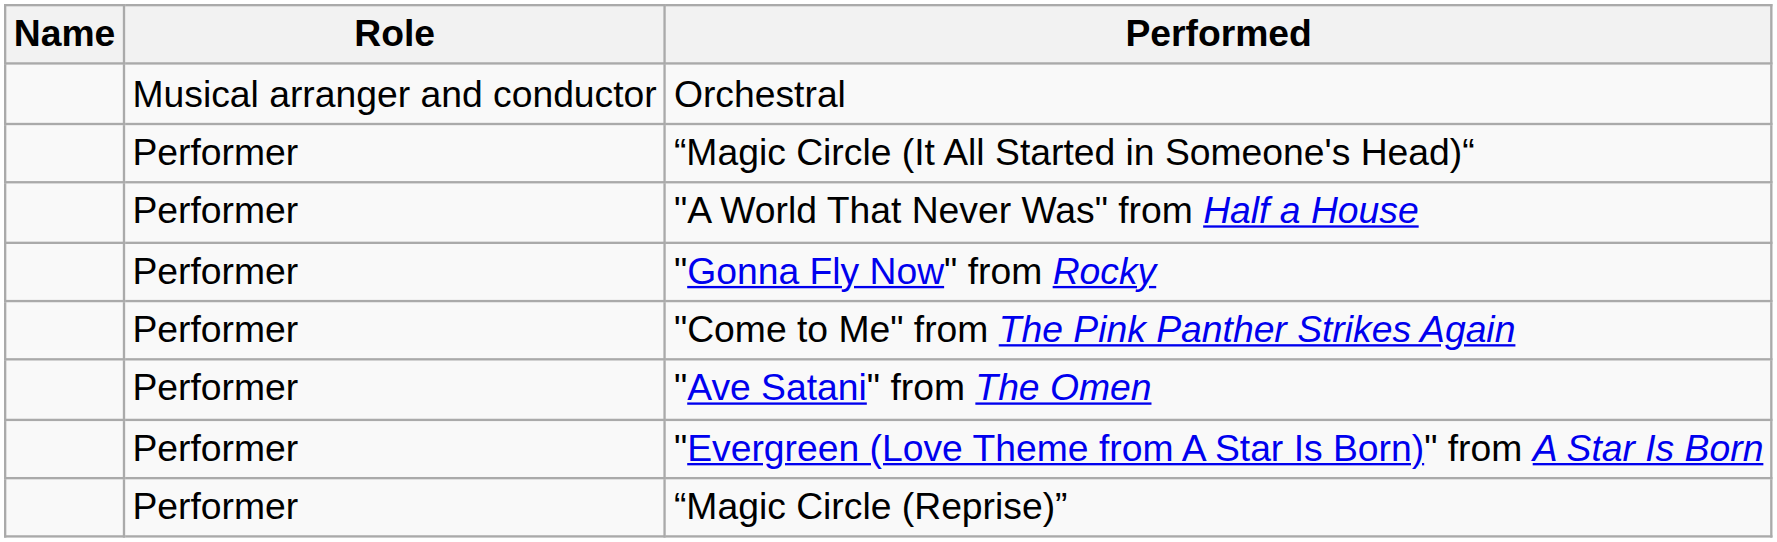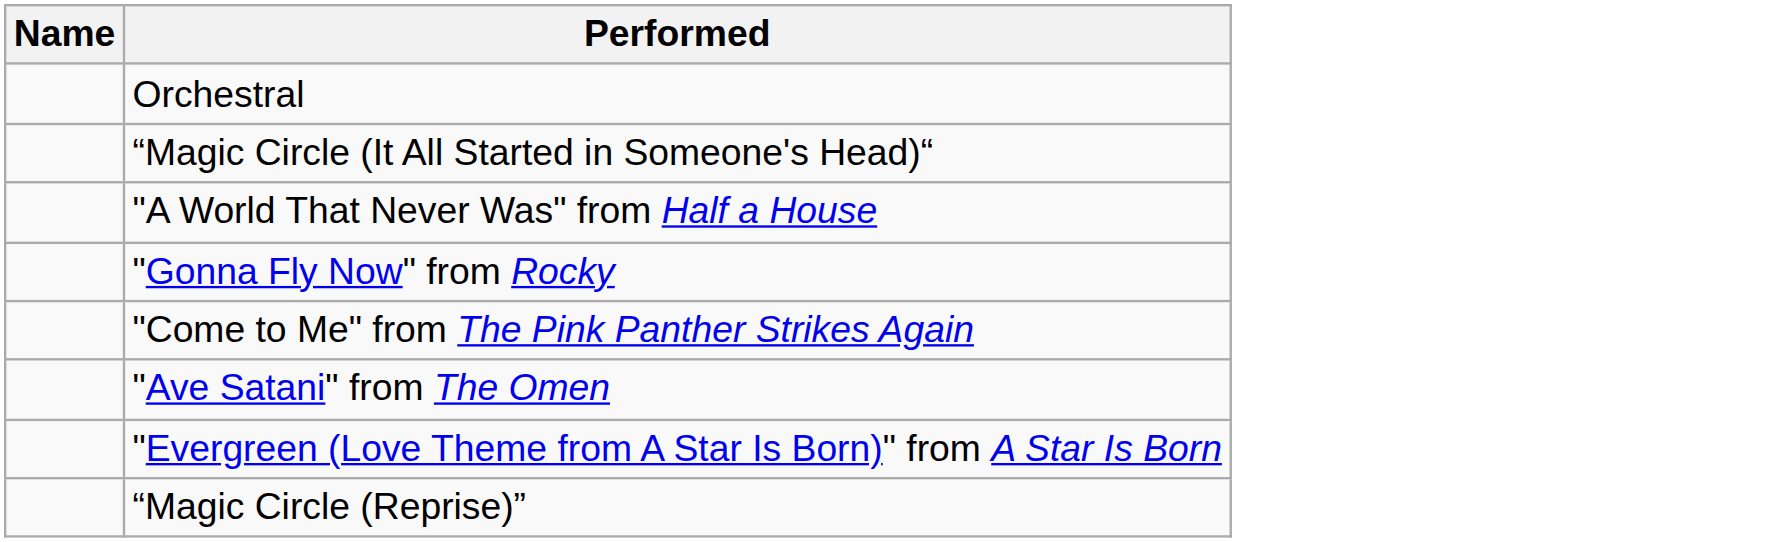 <table class="wikitable sortable">
 <tr>
 <th>Name</th>
-<th>Role</th>
 <th>Performed</th>
 </tr>
 <tr>
 <td></td>
-<td>Musical arranger and conductor</td>
 <td>Orchestral</td>
 </tr>
 <tr>
 <td></td>
-<td>Performer</td>
 <td>“Magic Circle (It All Started in Someone's Head)“</td>
 </tr>
 <tr>
 <td></td>
-<td>Performer</td>
 <td>"A World That Never Was" from <em><a href='#'>Half a House</a></em></td>
 </tr>
 <tr>
 <td></td>
-<td>Performer</td>
 <td>"<a href='#'>Gonna Fly Now</a>" from <em><a href='#'>Rocky</a></em></td>
 </tr>
 <tr>
 <td></td>
-<td>Performer</td>
 <td>"Come to Me" from <em><a href='#'>The Pink Panther Strikes Again</a></em></td>
 </tr>
 <tr>
 <td></td>
-<td>Performer</td>
 <td>"<a href='#'>Ave Satani</a>" from <em><a href='#'>The Omen</a></em></td>
 </tr>
 <tr>
 <td></td>
-<td>Performer</td>
 <td>"<a href='#'>Evergreen (Love Theme from A Star Is Born)</a>" from <em><a href='#'>A Star Is Born</a></em></td>
 </tr>
 <tr>
 <td></td>
-<td>Performer</td>
 <td>“Magic Circle (Reprise)”</td>
 </tr>
 </table>
